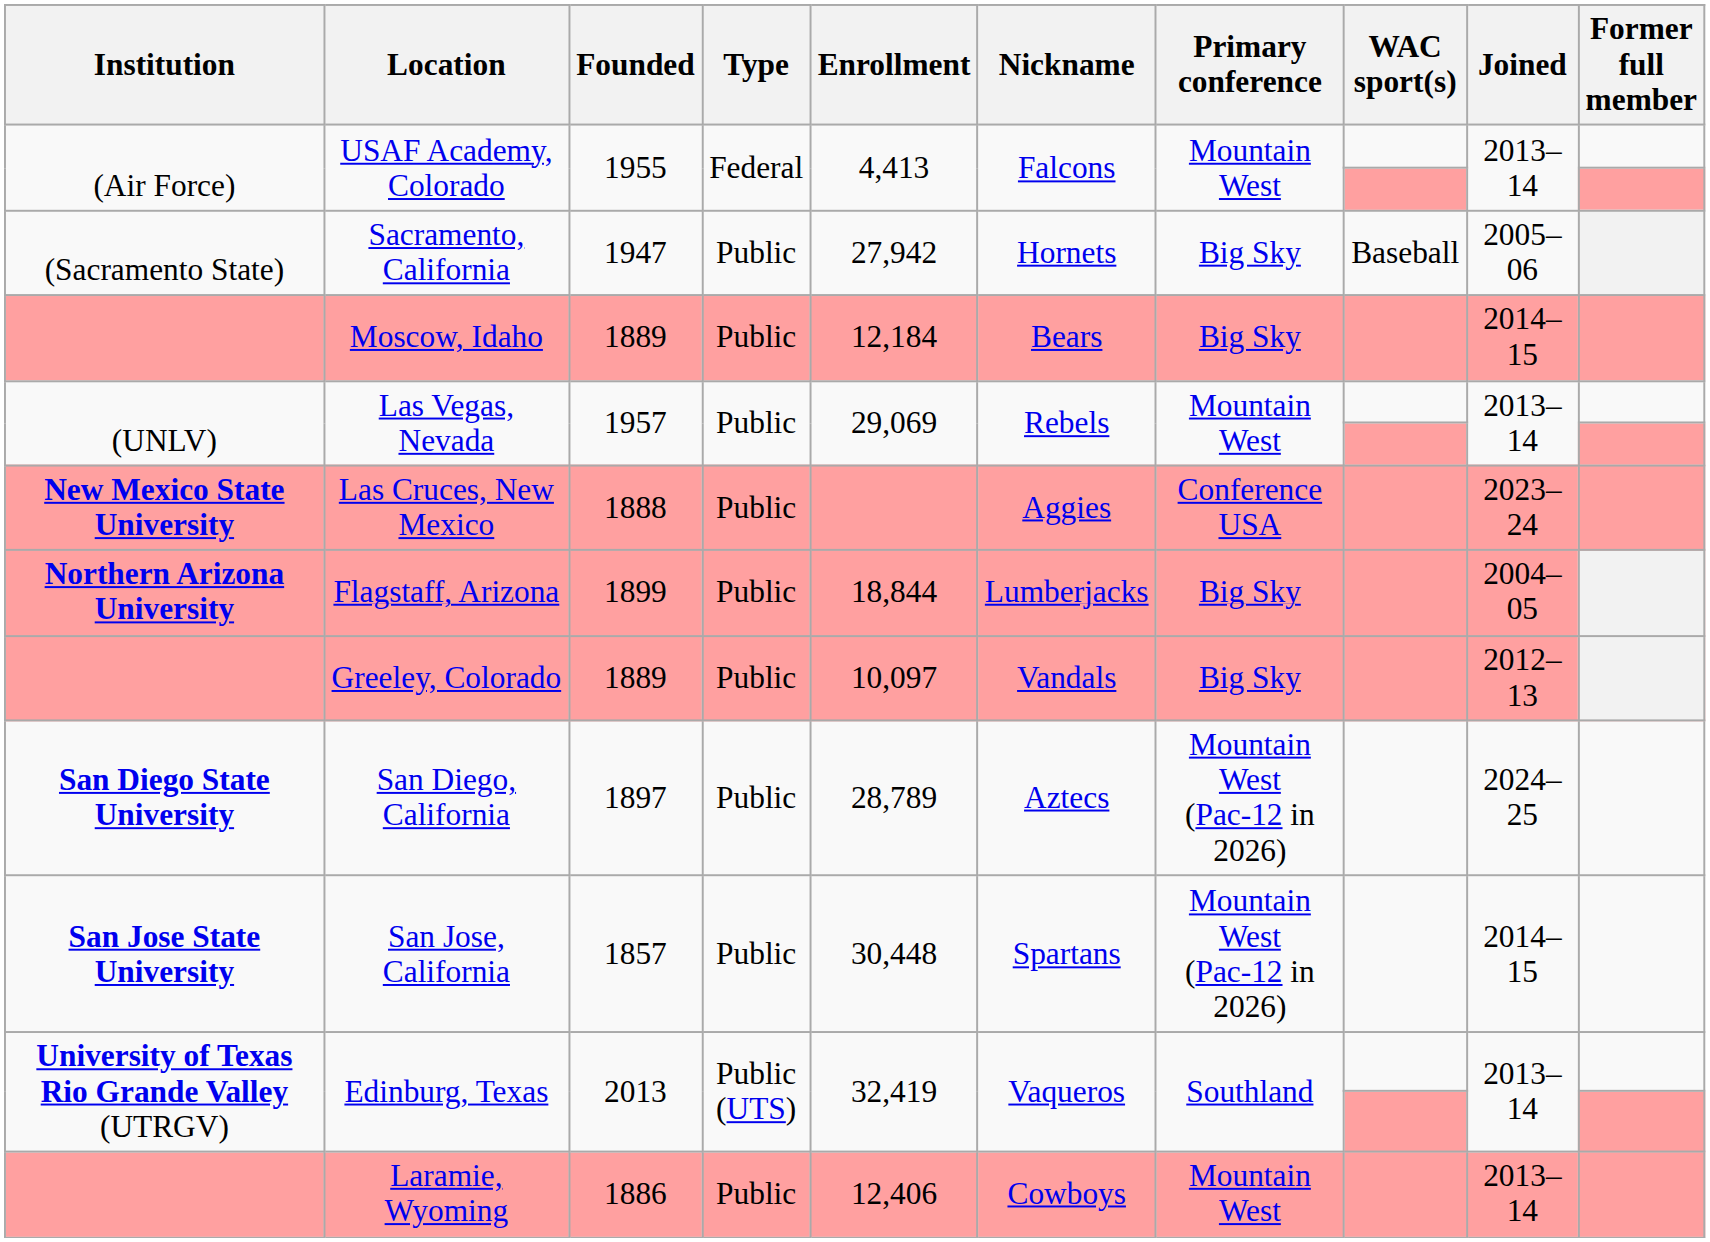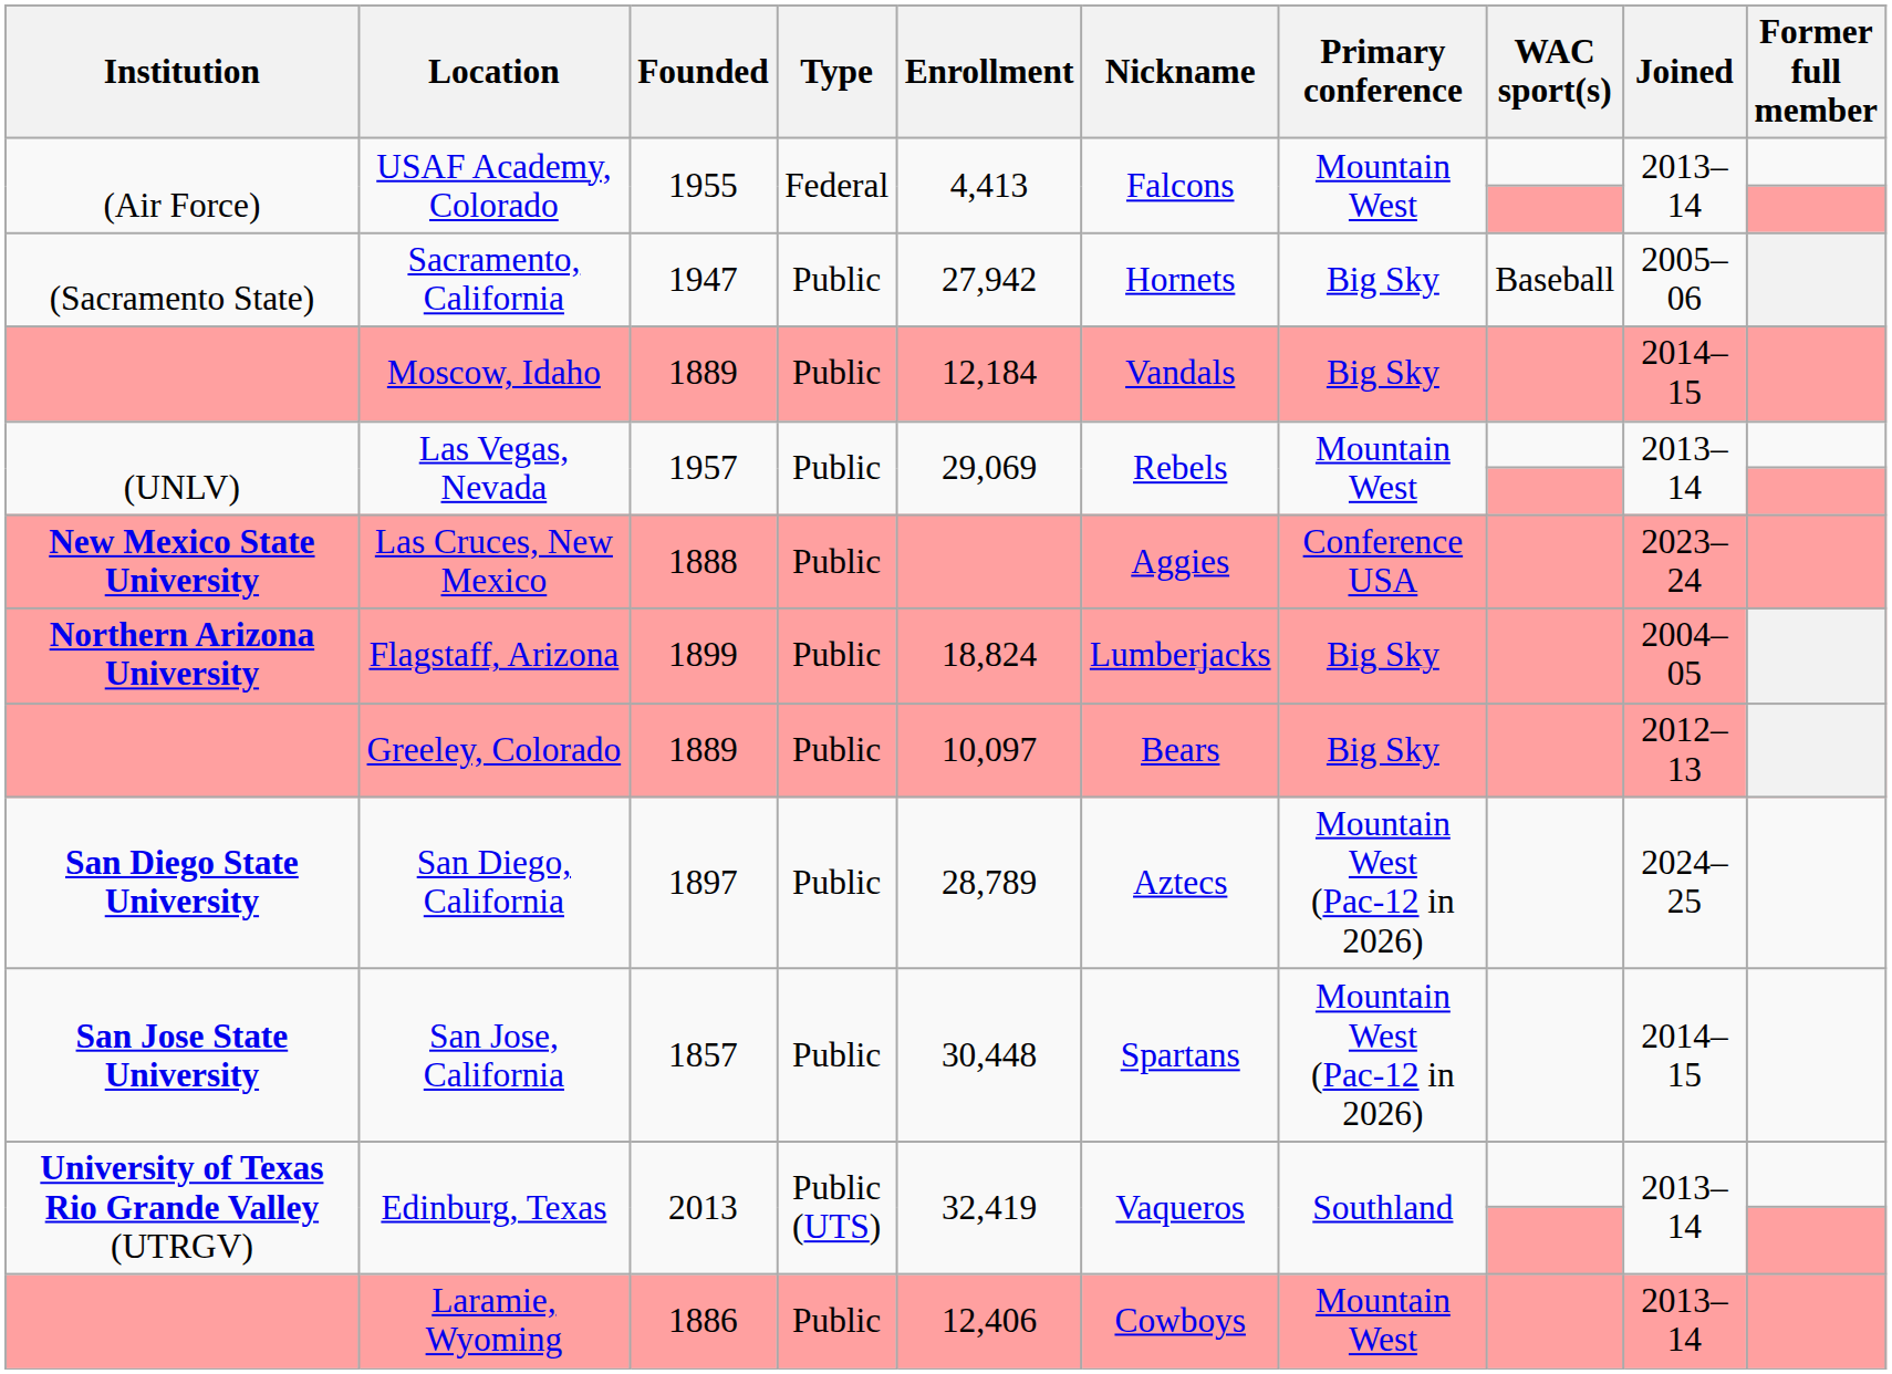 <table class="wikitable sortable" style="text-align: center">
 <tr>
 <th>Institution</th>
 <th>Location</th>
 <th>Founded</th>
 <th>Type</th>
 <th>Enrollment</th>
 <th>Nickname</th>
 <th>Primary<br>conference</th>
 <th>WAC<br>sport(s)</th>
 <th>Joined</th>
 <th>Former<br>full<br>member</th>
 </tr>
 <tr>
 <td rowspan="2"><br>(Air Force)</td>
 <td rowspan="2"><a href='#'>USAF Academy, Colorado</a></td>
 <td rowspan="2">1955</td>
 <td rowspan="2">Federal</td>
 <td rowspan="2">4,413</td>
 <td rowspan="2"><a href='#'>Falcons</a></td>
 <td rowspan="2"><a href='#'>Mountain West</a></td>
 <td></td>
 <td rowspan="2">2013–14</td>
 <td></td>
 </tr>
 <tr bgcolor=#ffa0a0>
 <td></td>
 <td></td>
 </tr>
 <tr>
 <td><br>(Sacramento State)</td>
 <td><a href='#'>Sacramento, California</a></td>
 <td>1947</td>
 <td>Public</td>
 <td>27,942</td>
 <td><a href='#'>Hornets</a></td>
 <td><a href='#'>Big Sky</a></td>
 <td>Baseball</td>
 <td>2005–06</td>
 <th></th>
 </tr>
 <tr bgcolor=#ffa0a0>
 <td></td>
 <td><a href='#'>Moscow, Idaho</a></td>
 <td>1889</td>
 <td>Public</td>
 <td>12,184</td>
-<td><a href='#'>Bears</a></td>
+<td><a href='#'>Vandals</a></td>
 <td><a href='#'>Big Sky</a></td>
 <td></td>
 <td>2014–15</td>
 <td></td>
 </tr>
 <tr>
 <td rowspan="2"><br>(UNLV)</td>
 <td rowspan="2"><a href='#'>Las Vegas, Nevada</a></td>
 <td rowspan="2">1957</td>
 <td rowspan="2">Public</td>
 <td rowspan="2">29,069</td>
 <td rowspan="2"><a href='#'>Rebels</a></td>
 <td rowspan="2"><a href='#'>Mountain West</a></td>
 <td></td>
 <td rowspan="2">2013–14</td>
 <td></td>
 </tr>
 <tr bgcolor=#ffa0a0>
 <td></td>
 <td></td>
 </tr>
 <tr bgcolor=#ffa0a0>
 <td><strong><a href='#'>New Mexico State University</a></strong></td>
 <td><a href='#'>Las Cruces, New Mexico</a></td>
 <td>1888</td>
 <td>Public</td>
 <td></td>
 <td><a href='#'>Aggies</a></td>
 <td><a href='#'>Conference USA</a></td>
 <td></td>
 <td>2023–24</td>
 <td></td>
 </tr>
 <tr bgcolor=#ffa0a0>
 <td><strong><a href='#'>Northern Arizona University</a></strong></td>
 <td><a href='#'>Flagstaff, Arizona</a></td>
 <td>1899</td>
 <td>Public</td>
-<td>18,844</td>
+<td>18,824</td>
 <td><a href='#'>Lumberjacks</a></td>
 <td><a href='#'>Big Sky</a></td>
 <td></td>
 <td>2004–05</td>
 <th></th>
 </tr>
 <tr bgcolor=#ffa0a0>
 <td></td>
 <td><a href='#'>Greeley, Colorado</a></td>
 <td>1889</td>
 <td>Public</td>
 <td>10,097</td>
-<td><a href='#'>Vandals</a></td>
+<td><a href='#'>Bears</a></td>
 <td><a href='#'>Big Sky</a></td>
 <td></td>
 <td>2012–13</td>
 <th></th>
 </tr>
 <tr>
 <td><strong><a href='#'>San Diego State University</a></strong></td>
 <td><a href='#'>San Diego, California</a></td>
 <td>1897</td>
 <td>Public</td>
 <td>28,789</td>
 <td><a href='#'>Aztecs</a></td>
 <td><a href='#'>Mountain West</a><br>(<a href='#'>Pac-12</a> in 2026)</td>
 <td></td>
 <td>2024–25</td>
 <td></td>
 </tr>
 <tr>
 <td><strong><a href='#'>San Jose State University</a></strong></td>
 <td><a href='#'>San Jose, California</a></td>
 <td>1857</td>
 <td>Public</td>
 <td>30,448</td>
 <td><a href='#'>Spartans</a></td>
 <td><a href='#'>Mountain West</a><br>(<a href='#'>Pac-12</a> in 2026)</td>
 <td></td>
 <td>2014–15</td>
 <td></td>
 </tr>
 <tr>
 <td rowspan="2"><strong><a href='#'>University of Texas Rio Grande Valley</a></strong><br>(UTRGV)</td>
 <td rowspan="2"><a href='#'>Edinburg, Texas</a></td>
 <td rowspan="2">2013</td>
 <td rowspan="2">Public<br>(<a href='#'>UTS</a>)</td>
 <td rowspan="2">32,419</td>
 <td rowspan="2"><a href='#'>Vaqueros</a></td>
 <td rowspan="2"><a href='#'>Southland</a></td>
 <td></td>
 <td rowspan="2">2013–14</td>
 <td></td>
 </tr>
 <tr bgcolor=#ffa0a0>
 <td></td>
 <td></td>
 </tr>
 <tr bgcolor=#ffa0a0>
 <td></td>
 <td><a href='#'>Laramie, Wyoming</a></td>
 <td>1886</td>
 <td>Public</td>
 <td>12,406</td>
 <td><a href='#'>Cowboys</a></td>
 <td><a href='#'>Mountain West</a></td>
 <td></td>
 <td>2013–14</td>
 <td></td>
 </tr>
 </table>
